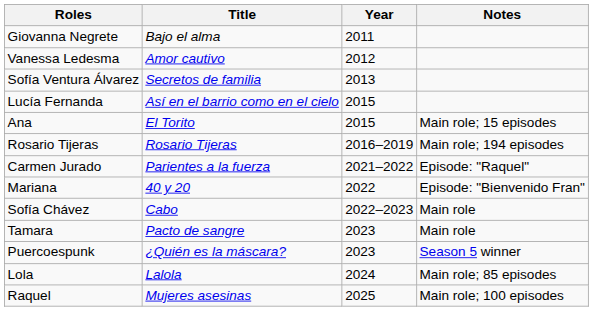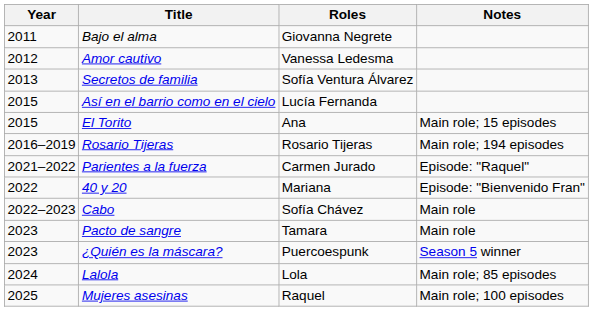 <table class="wikitable sortable">
 <tr>
+<th>Year</th>
+<th>Title</th>
 <th>Roles</th>
-<th>Title</th>
-<th>Year</th>
 <th>Notes</th>
 </tr>
 <tr>
+<td>2011</td>
+<td><em>Bajo el alma</em></td>
 <td>Giovanna Negrete</td>
-<td><em>Bajo el alma</em></td>
-<td>2011</td>
 <td></td>
 </tr>
 <tr>
+<td>2012</td>
+<td><em><a href='#'>Amor cautivo</a></em></td>
 <td>Vanessa Ledesma</td>
-<td><em><a href='#'>Amor cautivo</a></em></td>
-<td>2012</td>
 <td></td>
 </tr>
 <tr>
+<td>2013</td>
+<td><em><a href='#'>Secretos de familia</a></em></td>
 <td>Sofía Ventura Álvarez</td>
-<td><em><a href='#'>Secretos de familia</a></em></td>
-<td>2013</td>
 <td></td>
 </tr>
 <tr>
+<td>2015</td>
+<td><em><a href='#'>Así en el barrio como en el cielo</a></em></td>
 <td>Lucía Fernanda</td>
-<td><em><a href='#'>Así en el barrio como en el cielo</a></em></td>
-<td>2015</td>
 <td></td>
 </tr>
 <tr>
+<td>2015</td>
+<td><em><a href='#'>El Torito</a></em></td>
 <td>Ana</td>
-<td><em><a href='#'>El Torito</a></em></td>
-<td>2015</td>
 <td>Main role; 15 episodes</td>
 </tr>
 <tr>
+<td>2016–2019</td>
+<td><em><a href='#'>Rosario Tijeras</a></em></td>
 <td>Rosario Tijeras</td>
-<td><em><a href='#'>Rosario Tijeras</a></em></td>
-<td>2016–2019</td>
 <td>Main role; 194 episodes</td>
 </tr>
 <tr>
+<td>2021–2022</td>
+<td><em><a href='#'>Parientes a la fuerza</a></em></td>
 <td>Carmen Jurado</td>
-<td><em><a href='#'>Parientes a la fuerza</a></em></td>
-<td>2021–2022</td>
 <td>Episode: "Raquel"</td>
 </tr>
 <tr>
+<td>2022</td>
+<td><em><a href='#'>40 y 20</a></em></td>
 <td>Mariana</td>
-<td><em><a href='#'>40 y 20</a></em></td>
-<td>2022</td>
 <td>Episode: "Bienvenido Fran"</td>
 </tr>
 <tr>
+<td>2022–2023</td>
+<td><em><a href='#'>Cabo</a></em></td>
 <td>Sofía Chávez</td>
-<td><em><a href='#'>Cabo</a></em></td>
-<td>2022–2023</td>
 <td>Main role</td>
 </tr>
 <tr>
+<td>2023</td>
+<td><em><a href='#'>Pacto de sangre</a></em></td>
 <td>Tamara</td>
-<td><em><a href='#'>Pacto de sangre</a></em></td>
-<td>2023</td>
 <td>Main role</td>
 </tr>
 <tr>
+<td>2023</td>
+<td><em><a href='#'>¿Quién es la máscara?</a></em></td>
 <td>Puercoespunk</td>
-<td><em><a href='#'>¿Quién es la máscara?</a></em></td>
-<td>2023</td>
 <td><a href='#'>Season 5</a> winner</td>
 </tr>
 <tr>
+<td>2024</td>
+<td><em><a href='#'>Lalola</a></em></td>
 <td>Lola</td>
-<td><em><a href='#'>Lalola</a></em></td>
-<td>2024</td>
 <td>Main role; 85 episodes</td>
 </tr>
 <tr>
+<td>2025</td>
+<td><em><a href='#'>Mujeres asesinas</a></em></td>
 <td>Raquel</td>
-<td><em><a href='#'>Mujeres asesinas</a></em></td>
-<td>2025</td>
 <td>Main role; 100 episodes</td>
 </tr>
 </table>
